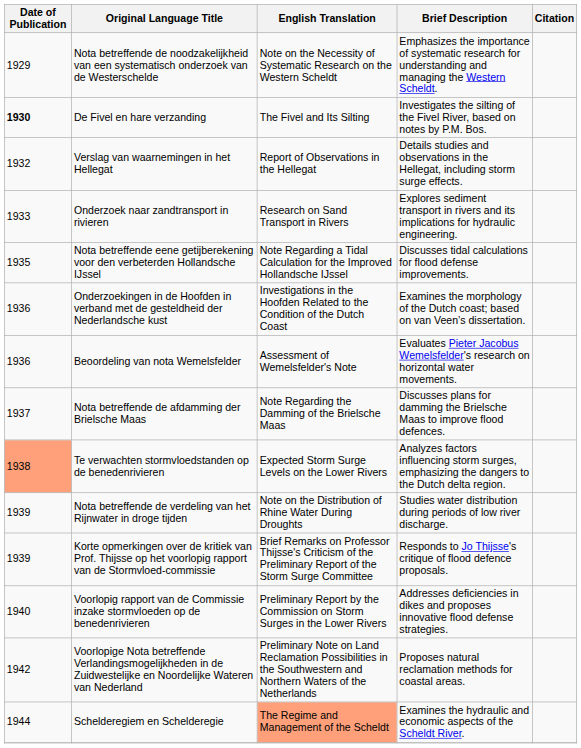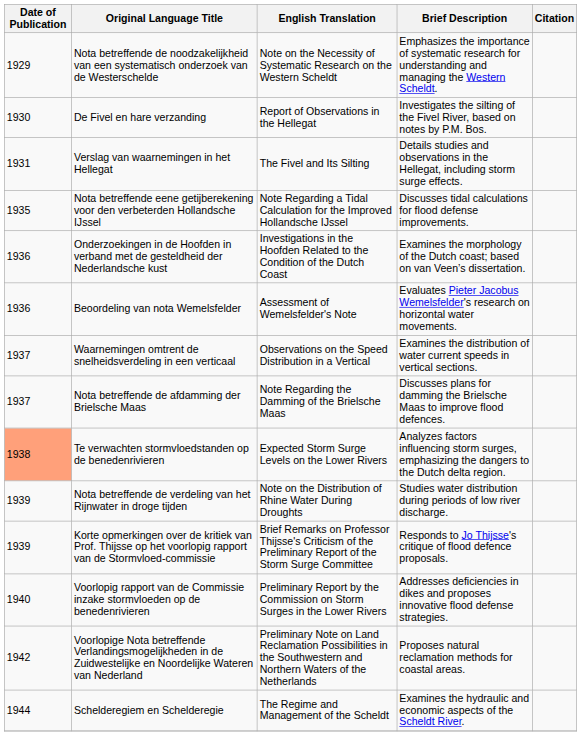 <table class="wikitable sortable">
 <tr>
 <th>Date of Publication</th>
 <th>Original Language Title</th>
 <th>English Translation</th>
 <th>Brief Description</th>
 <th>Citation</th>
 </tr>
 <tr>
 <td>1929</td>
 <td>Nota betreffende de noodzakelijkheid van een systematisch onderzoek van de Westerschelde</td>
 <td>Note on the Necessity of Systematic Research on the Western Scheldt</td>
 <td>Emphasizes the importance of systematic research for understanding and managing the <a href='#'>Western Scheldt</a>.</td>
 <td></td>
 </tr>
 <tr>
-<td><strong>1930</strong></td>
+<td>1930</td>
 <td>De Fivel en hare verzanding</td>
-<td>The Fivel and Its Silting</td>
+<td>Report of Observations in the Hellegat</td>
 <td>Investigates the silting of the Fivel River, based on notes by P.M. Bos.</td>
 <td></td>
 </tr>
 <tr>
-<td>1932</td>
+<td>1931</td>
 <td>Verslag van waarnemingen in het Hellegat</td>
-<td>Report of Observations in the Hellegat</td>
+<td>The Fivel and Its Silting</td>
 <td>Details studies and observations in the Hellegat, including storm surge effects.</td>
-<td></td>
-</tr>
-<tr>
-<td>1933</td>
-<td>Onderzoek naar zandtransport in rivieren</td>
-<td>Research on Sand Transport in Rivers</td>
-<td>Explores sediment transport in rivers and its implications for hydraulic engineering.</td>
 <td></td>
 </tr>
 <tr>
 <td>1935</td>
 <td>Nota betreffende eene getijberekening voor den verbeterden Hollandsche IJssel</td>
 <td>Note Regarding a Tidal Calculation for the Improved Hollandsche IJssel</td>
 <td>Discusses tidal calculations for flood defense improvements.</td>
 <td></td>
 </tr>
 <tr>
 <td>1936</td>
 <td>Onderzoekingen in de Hoofden in verband met de gesteldheid der Nederlandsche kust</td>
 <td>Investigations in the Hoofden Related to the Condition of the Dutch Coast</td>
 <td>Examines the morphology of the Dutch coast; based on van Veen’s dissertation.</td>
 <td></td>
 </tr>
 <tr>
 <td>1936</td>
 <td>Beoordeling van nota Wemelsfelder</td>
 <td>Assessment of Wemelsfelder's Note</td>
 <td>Evaluates <a href='#'>Pieter Jacobus Wemelsfelder</a>'s research on horizontal water movements.</td>
+<td></td>
+</tr>
+<tr>
+<td>1937</td>
+<td>Waarnemingen omtrent de snelheidsverdeling in een verticaal</td>
+<td>Observations on the Speed Distribution in a Vertical</td>
+<td>Examines the distribution of water current speeds in vertical sections.</td>
 <td></td>
 </tr>
 <tr>
 <td>1937</td>
 <td>Nota betreffende de afdamming der Brielsche Maas</td>
 <td>Note Regarding the Damming of the Brielsche Maas</td>
 <td>Discusses plans for damming the Brielsche Maas to improve flood defences.</td>
 <td></td>
 </tr>
 <tr>
 <td style="background: lightsalmon;">1938</td>
 <td>Te verwachten stormvloedstanden op de benedenrivieren</td>
 <td>Expected Storm Surge Levels on the Lower Rivers</td>
 <td>Analyzes factors influencing storm surges, emphasizing the dangers to the Dutch delta region.</td>
 <td></td>
 </tr>
 <tr>
 <td>1939</td>
 <td>Nota betreffende de verdeling van het Rijnwater in droge tijden</td>
 <td>Note on the Distribution of Rhine Water During Droughts</td>
 <td>Studies water distribution during periods of low river discharge.</td>
 <td></td>
 </tr>
 <tr>
 <td>1939</td>
 <td>Korte opmerkingen over de kritiek van Prof. Thijsse op het voorlopig rapport van de Stormvloed-commissie</td>
 <td>Brief Remarks on Professor Thijsse's Criticism of the Preliminary Report of the Storm Surge Committee</td>
 <td>Responds to <a href='#'>Jo Thijsse</a>'s critique of flood defence proposals.</td>
 <td></td>
 </tr>
 <tr>
 <td>1940</td>
 <td>Voorlopig rapport van de Commissie inzake stormvloeden op de benedenrivieren</td>
 <td>Preliminary Report by the Commission on Storm Surges in the Lower Rivers</td>
 <td>Addresses deficiencies in dikes and proposes innovative flood defense strategies.</td>
 <td></td>
 </tr>
 <tr>
 <td>1942</td>
 <td>Voorlopige Nota betreffende Verlandingsmogelijkheden in de Zuidwestelijke en Noordelijke Wateren van Nederland</td>
 <td>Preliminary Note on Land Reclamation Possibilities in the Southwestern and Northern Waters of the Netherlands</td>
 <td>Proposes natural reclamation methods for coastal areas.</td>
 <td></td>
 </tr>
 <tr>
 <td>1944</td>
 <td>Schelderegiem en Schelderegie</td>
-<td style="background: lightsalmon;">The Regime and Management of the Scheldt</td>
+<td>The Regime and Management of the Scheldt</td>
 <td>Examines the hydraulic and economic aspects of the <a href='#'>Scheldt River</a>.</td>
 <td></td>
 </tr>
 <tr>
 </tr>
 </table>
